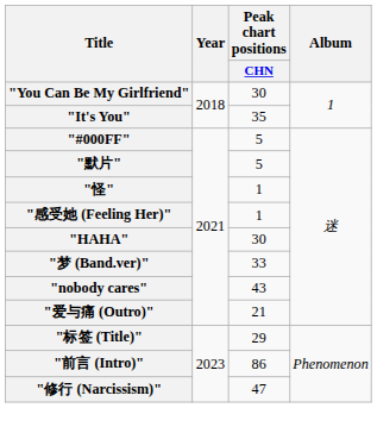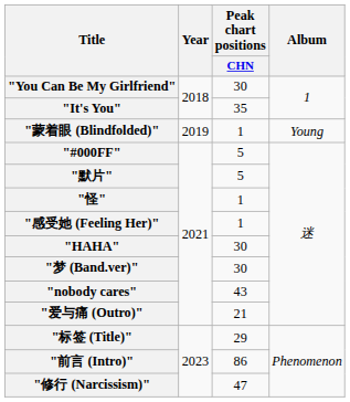 <table class="wikitable plainrowheaders" style="text-align:center;">
 <tr>
 <th rowspan="2" scope="col">Title</th>
 <th rowspan="2" scope="col">Year</th>
 <th>Peak chart positions</th>
 <th rowspan="2" scope="col">Album</th>
 </tr>
 <tr>
 <th scope="col" style="width:3em;font-size:90%;"><a href='#'>CHN</a><br></th>
 </tr>
 <tr>
 <th scope="row">"You Can Be My Girlfriend"</th>
 <td rowspan="2">2018</td>
 <td>30</td>
 <td rowspan="2"><em>1</em></td>
 </tr>
 <tr>
 <th scope="row">"It's You"</th>
 <td>35</td>
+</tr>
+<tr>
+<th scope="row">"蒙着眼 (Blindfolded)"</th>
+<td>2019</td>
+<td>1</td>
+<td><em>Young</em></td>
 </tr>
 <tr>
 <th scope="row">"#000FF"</th>
 <td rowspan="8">2021</td>
 <td>5</td>
 <td rowspan="8"><em>迷</em></td>
 </tr>
 <tr>
 <th scope="row">"默片"</th>
 <td>5</td>
 </tr>
 <tr>
 <th scope="row">"怪"</th>
 <td>1</td>
 </tr>
 <tr>
 <th scope="row">"感受她 (Feeling Her)"</th>
 <td>1</td>
 </tr>
 <tr>
 <th scope="row">"HAHA"</th>
 <td>30</td>
 </tr>
 <tr>
 <th scope="row">"梦 (Band.ver)"</th>
-<td>33</td>
+<td>30</td>
 </tr>
 <tr>
 <th scope="row">"nobody cares"</th>
 <td>43</td>
 </tr>
 <tr>
 <th scope="row">"爱与痛 (Outro)"</th>
 <td>21</td>
 </tr>
 <tr>
 <th scope="row">"标签 (Title)"</th>
 <td rowspan="3">2023</td>
 <td>29</td>
 <td rowspan="3"><em>Phenomenon</em></td>
 </tr>
 <tr>
 <th scope="row">"前言 (Intro)"</th>
 <td>86</td>
 </tr>
 <tr>
 <th scope="row">"修行 (Narcissism)"</th>
 <td>47</td>
 </tr>
 </table>
